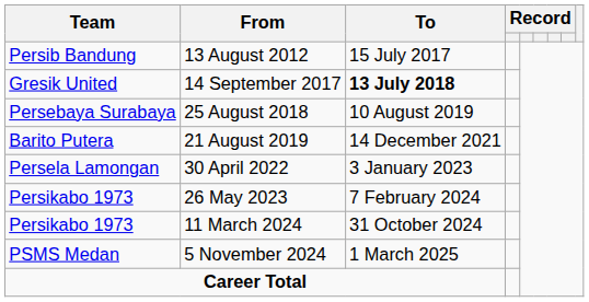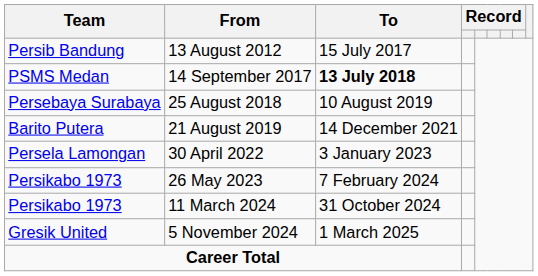 <table class=wikitable style="text-align: center">
 <tr>
 <th rowspan=2>Team</th>
 <th rowspan=2>From</th>
 <th rowspan=2>To</th>
 <th colspan=5>Record</th>
 <th rowspan=2></th>
 </tr>
 <tr>
 <th></th>
 <th></th>
 <th></th>
 <th></th>
 <th></th>
 </tr>
 <tr>
 <td align=left><a href='#'>Persib Bandung</a></td>
 <td align=left>13 August 2012</td>
 <td align=left>15 July 2017<br></td>
 <td></td>
 </tr>
 <tr>
-<td align=left><a href='#'>Gresik United</a></td>
+<td align=left><a href='#'>PSMS Medan</a></td>
 <td align=left>14 September 2017</td>
 <td align=left><strong>13 July 2018<br></strong></td>
 <td></td>
 </tr>
 <tr>
 <td align=left><a href='#'>Persebaya Surabaya</a></td>
 <td align=left>25 August 2018</td>
 <td align=left>10 August 2019<br></td>
 <td></td>
 </tr>
 <tr>
 <td align=left><a href='#'>Barito Putera</a></td>
 <td align=left>21 August 2019</td>
 <td align=left>14 December 2021<br></td>
 <td></td>
 </tr>
 <tr>
 <td align=left><a href='#'>Persela Lamongan</a></td>
 <td align=left>30 April 2022</td>
 <td align=left>3 January 2023<br></td>
 <td></td>
 </tr>
 <tr>
 <td align=left><a href='#'>Persikabo 1973</a></td>
 <td align=left>26 May 2023</td>
 <td align=left>7 February 2024<br></td>
 <td></td>
 </tr>
 <tr>
 <td align=left><a href='#'>Persikabo 1973</a></td>
 <td align=left>11 March 2024</td>
 <td align=left>31 October 2024<br></td>
 <td></td>
 </tr>
 <tr>
-<td align=left><a href='#'>PSMS Medan</a></td>
+<td align=left><a href='#'>Gresik United</a></td>
 <td align=left>5 November 2024</td>
 <td align=left>1 March 2025<br></td>
 <td></td>
 </tr>
 <tr>
 <td colspan=3><strong>Career Total</strong><br></td>
 <td></td>
 </tr>
 </table>
